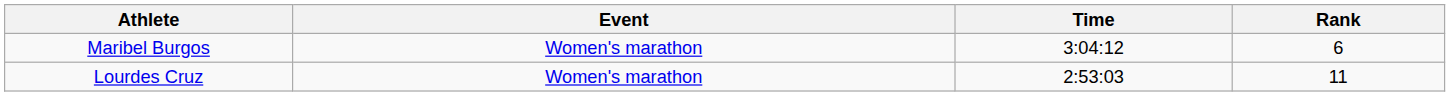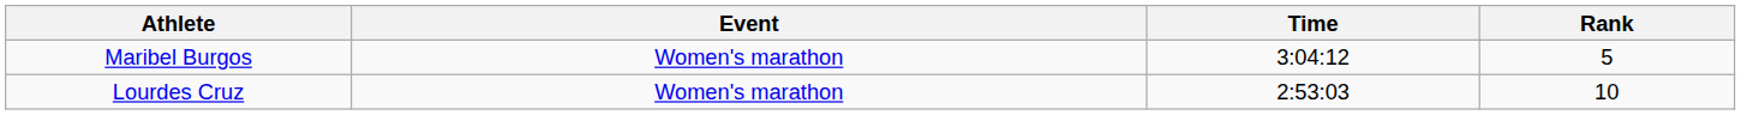 <table class="wikitable" style="font-size:95%; text-align:center;" width="95%">
 <tr>
 <th>Athlete</th>
 <th>Event</th>
 <th>Time</th>
 <th>Rank</th>
 </tr>
 <tr>
 <td width=20%><a href='#'>Maribel Burgos</a></td>
 <td><a href='#'>Women's marathon</a></td>
 <td>3:04:12</td>
-<td>6</td>
+<td>5</td>
 </tr>
 <tr>
 <td width=20%><a href='#'>Lourdes Cruz</a></td>
 <td><a href='#'>Women's marathon</a></td>
 <td>2:53:03</td>
-<td>11</td>
+<td>10</td>
 </tr>
 </table>
